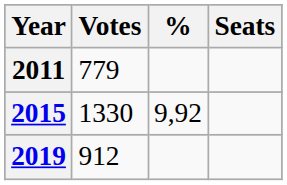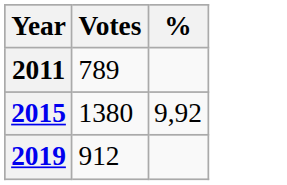 <table class="wikitable">
 <tr>
 <th>Year</th>
 <th>Votes</th>
 <th>%</th>
-<th>Seats</th>
 </tr>
 <tr>
 <th>2011</th>
-<td>779</td>
-<td></td>
+<td>789</td>
 <td></td>
 </tr>
 <tr>
 <th><a href='#'>2015</a></th>
-<td>1330</td>
+<td>1380</td>
 <td>9,92</td>
-<td></td>
 </tr>
 <tr>
 <th><a href='#'>2019</a></th>
 <td>912</td>
 <td></td>
-<td></td>
 </tr>
 </table>
